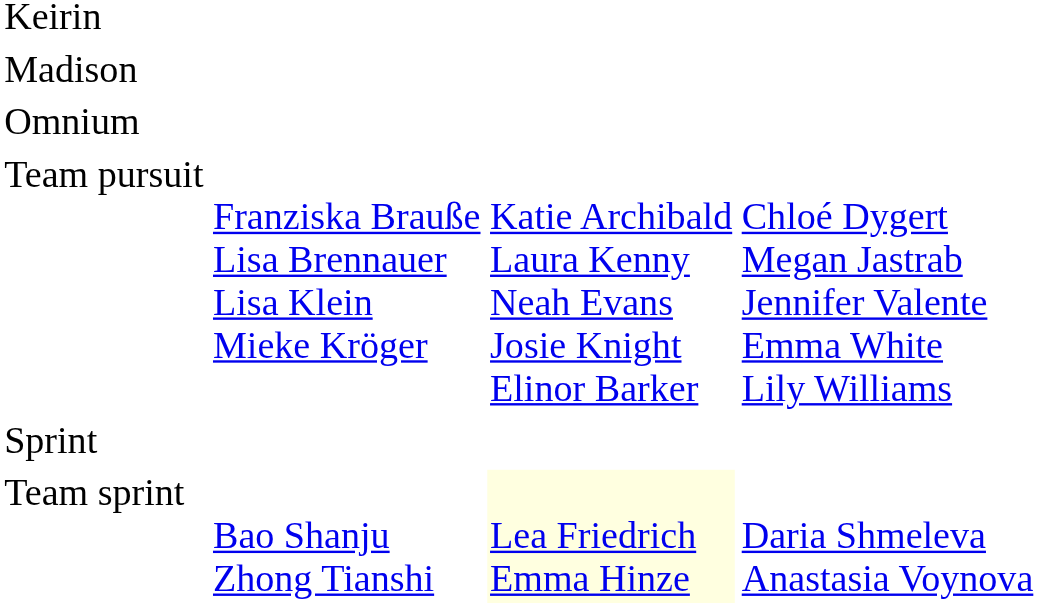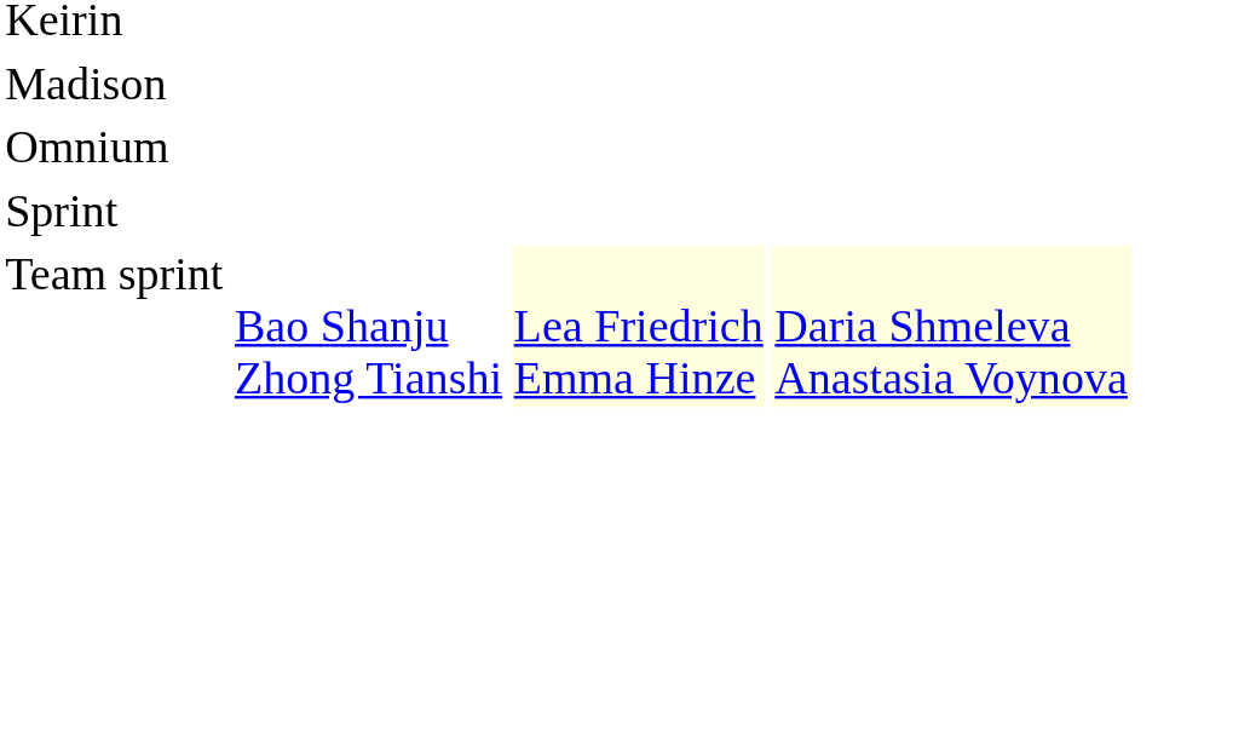 <table>
 <tr>
 <td>Keirin<br></td>
 <td></td>
 <td></td>
 <td></td>
 </tr>
 <tr>
 <td>Madison<br></td>
 <td></td>
 <td></td>
 <td></td>
 </tr>
 <tr>
 <td>Omnium<br></td>
 <td></td>
 <td></td>
 <td></td>
 </tr>
-<tr valign="top">
-<td>Team pursuit<br></td>
-<td><br><a href='#'>Franziska Brauße</a><br><a href='#'>Lisa Brennauer</a><br><a href='#'>Lisa Klein</a><br><a href='#'>Mieke Kröger</a></td>
-<td><br><a href='#'>Katie Archibald</a><br><a href='#'>Laura Kenny</a><br><a href='#'>Neah Evans</a><br><a href='#'>Josie Knight</a><br><a href='#'>Elinor Barker</a></td>
-<td><br><a href='#'>Chloé Dygert</a><br><a href='#'>Megan Jastrab</a><br><a href='#'>Jennifer Valente</a><br><a href='#'>Emma White</a><br><a href='#'>Lily Williams</a></td>
-</tr>
 <tr>
 <td>Sprint<br></td>
 <td></td>
 <td></td>
 <td></td>
 </tr>
 <tr valign="top">
 <td>Team sprint<br></td>
 <td><br><a href='#'>Bao Shanju</a><br><a href='#'>Zhong Tianshi</a></td>
 <td style="background: lightyellow;"><br><a href='#'>Lea Friedrich</a><br><a href='#'>Emma Hinze</a></td>
-<td><br><a href='#'>Daria Shmeleva</a><br><a href='#'>Anastasia Voynova</a></td>
+<td style="background: lightyellow;"><br><a href='#'>Daria Shmeleva</a><br><a href='#'>Anastasia Voynova</a></td>
 </tr>
 <tr>
 </tr>
 </table>
